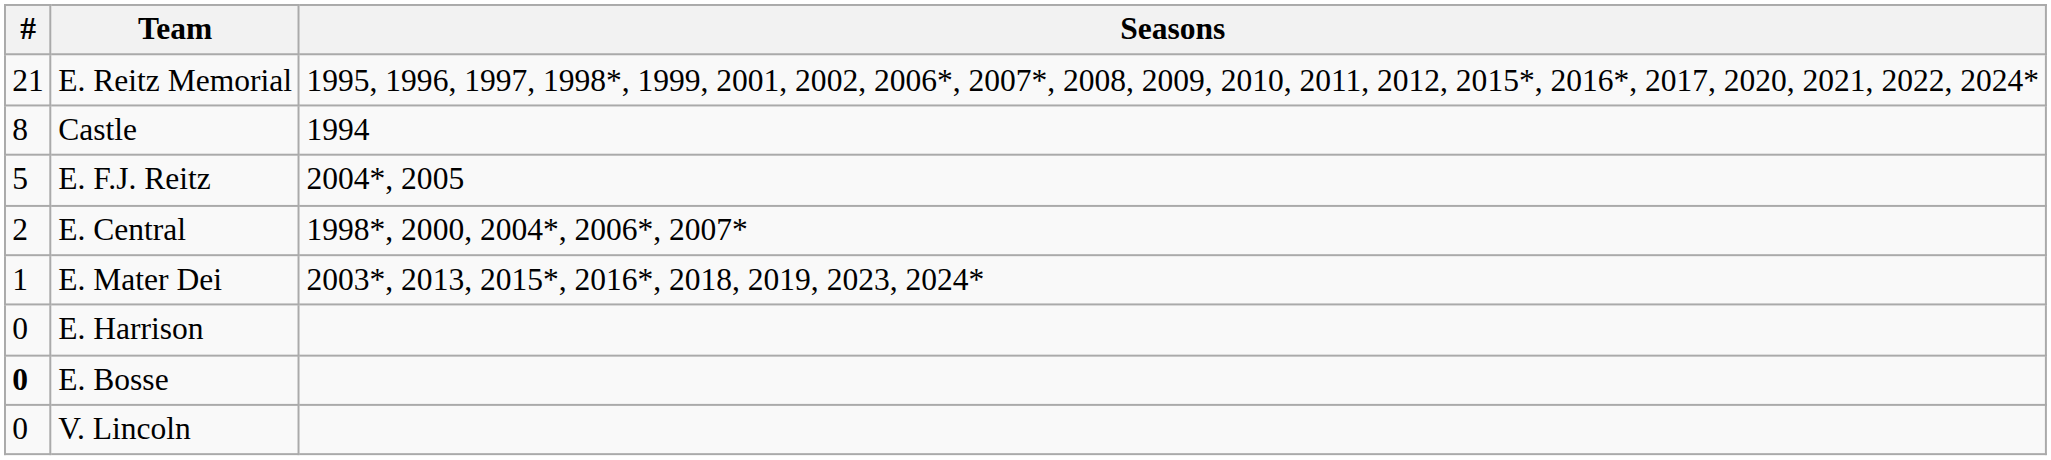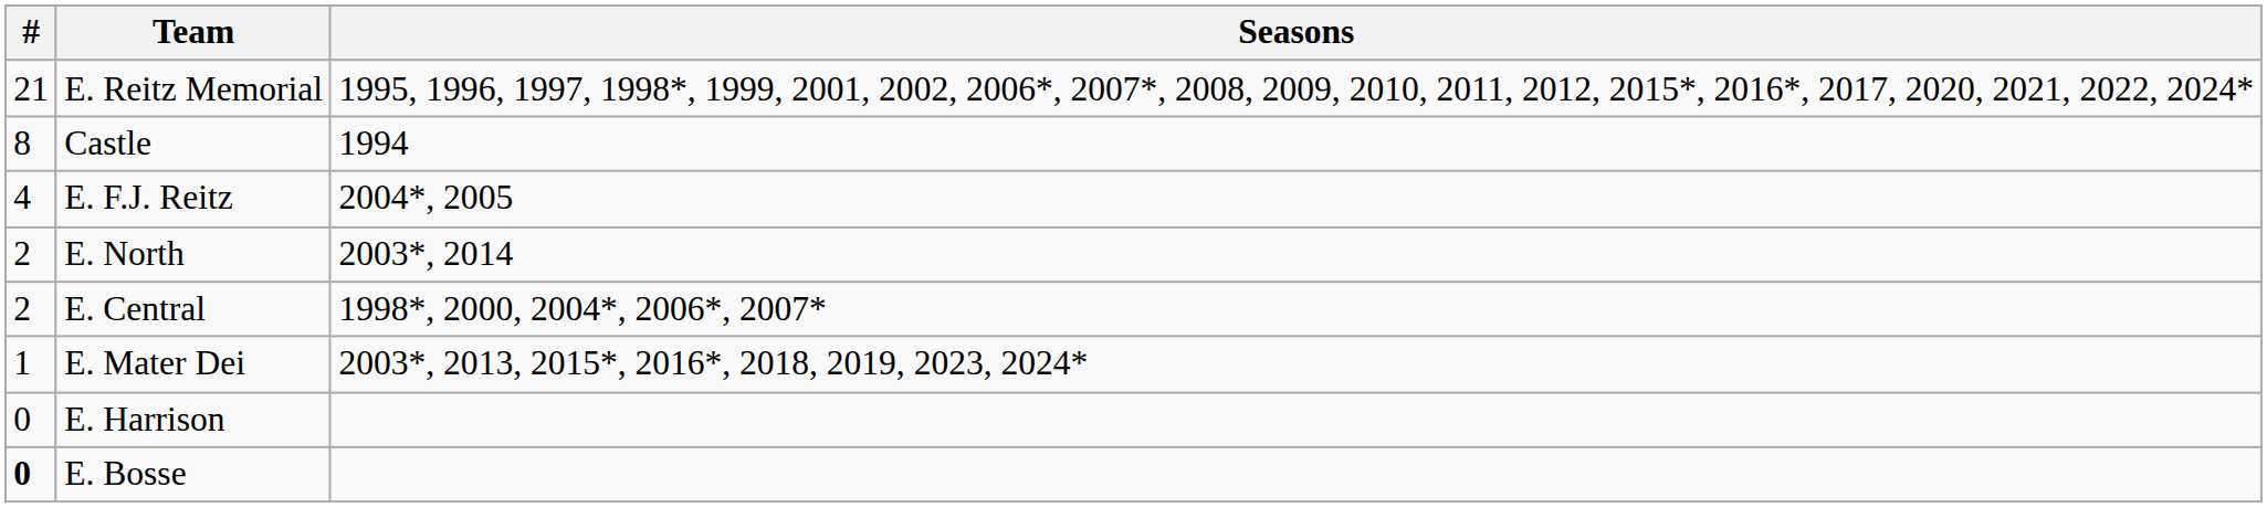 <table class="wikitable" style=>
 <tr>
 <th>#</th>
 <th>Team</th>
 <th>Seasons</th>
 </tr>
 <tr>
 <td>21</td>
 <td>E. Reitz Memorial</td>
 <td>1995, 1996, 1997, 1998*, 1999, 2001, 2002, 2006*, 2007*, 2008, 2009, 2010, 2011, 2012, 2015*, 2016*, 2017, 2020, 2021, 2022, 2024*</td>
 </tr>
 <tr>
 <td>8</td>
 <td>Castle</td>
 <td>1994</td>
 </tr>
 <tr>
-<td>5</td>
+<td>4</td>
 <td>E. F.J. Reitz</td>
 <td>2004*, 2005</td>
+</tr>
+<tr>
+<td>2</td>
+<td>E. North</td>
+<td>2003*, 2014</td>
 </tr>
 <tr>
 <td>2</td>
 <td>E. Central</td>
 <td>1998*, 2000, 2004*, 2006*, 2007*</td>
 </tr>
 <tr>
 <td>1</td>
 <td>E. Mater Dei</td>
 <td>2003*, 2013, 2015*, 2016*, 2018, 2019, 2023, 2024*</td>
 </tr>
 <tr>
 <td>0</td>
 <td>E. Harrison</td>
 <td></td>
 </tr>
 <tr>
 <td><strong>0</strong></td>
 <td>E. Bosse</td>
 <td></td>
 </tr>
-<tr>
-<td>0</td>
-<td>V. Lincoln</td>
-<td></td>
-</tr>
 </table>
